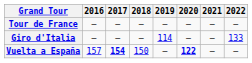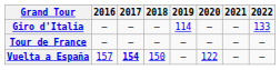 <table class="wikitable plainrowheaders">
 <tr>
 <th scope="col"><a href='#'>Grand Tour</a></th>
 <th scope="col">2016</th>
 <th scope="col">2017</th>
 <th scope="col">2018</th>
 <th scope="col">2019</th>
 <th scope="col">2020</th>
 <th scope="col">2021</th>
 <th scope="col">2022</th>
 </tr>
 <tr style="text-align:center;">
+<th scope="row"> <a href='#'>Giro d'Italia</a></th>
+<td>—</td>
+<td>—</td>
+<td>—</td>
+<td style="text-align:center;"><a href='#'>114</a></td>
+<td>—</td>
+<td>—</td>
+<td style="text-align:center;"><a href='#'>133</a></td>
+</tr>
+<tr style="text-align:center;">
 <th scope="row"> <a href='#'>Tour de France</a></th>
 <td>—</td>
 <td>—</td>
 <td>—</td>
 <td>—</td>
 <td>—</td>
 <td>—</td>
 <td>—</td>
 </tr>
 <tr style="text-align:center;">
-<th scope="row"> <a href='#'>Giro d'Italia</a></th>
-<td>—</td>
-<td>—</td>
-<td>—</td>
-<td style="text-align:center;"><a href='#'>114</a></td>
-<td>—</td>
-<td>—</td>
-<td style="text-align:center;"><a href='#'>133</a></td>
-</tr>
-<tr style="text-align:center;">
 <th scope="row"> <a href='#'>Vuelta a España</a></th>
 <td style="text-align:center;"><a href='#'>157</a></td>
 <td style="text-align:center;"><strong><a href='#'>154</a></strong></td>
 <td style="text-align:center;"><a href='#'>150</a></td>
 <td>—</td>
-<td style="text-align:center;"><strong><a href='#'>122</a></strong></td>
+<td style="text-align:center;"><a href='#'>122</a></td>
 <td>—</td>
 <td>—</td>
 </tr>
 </table>
